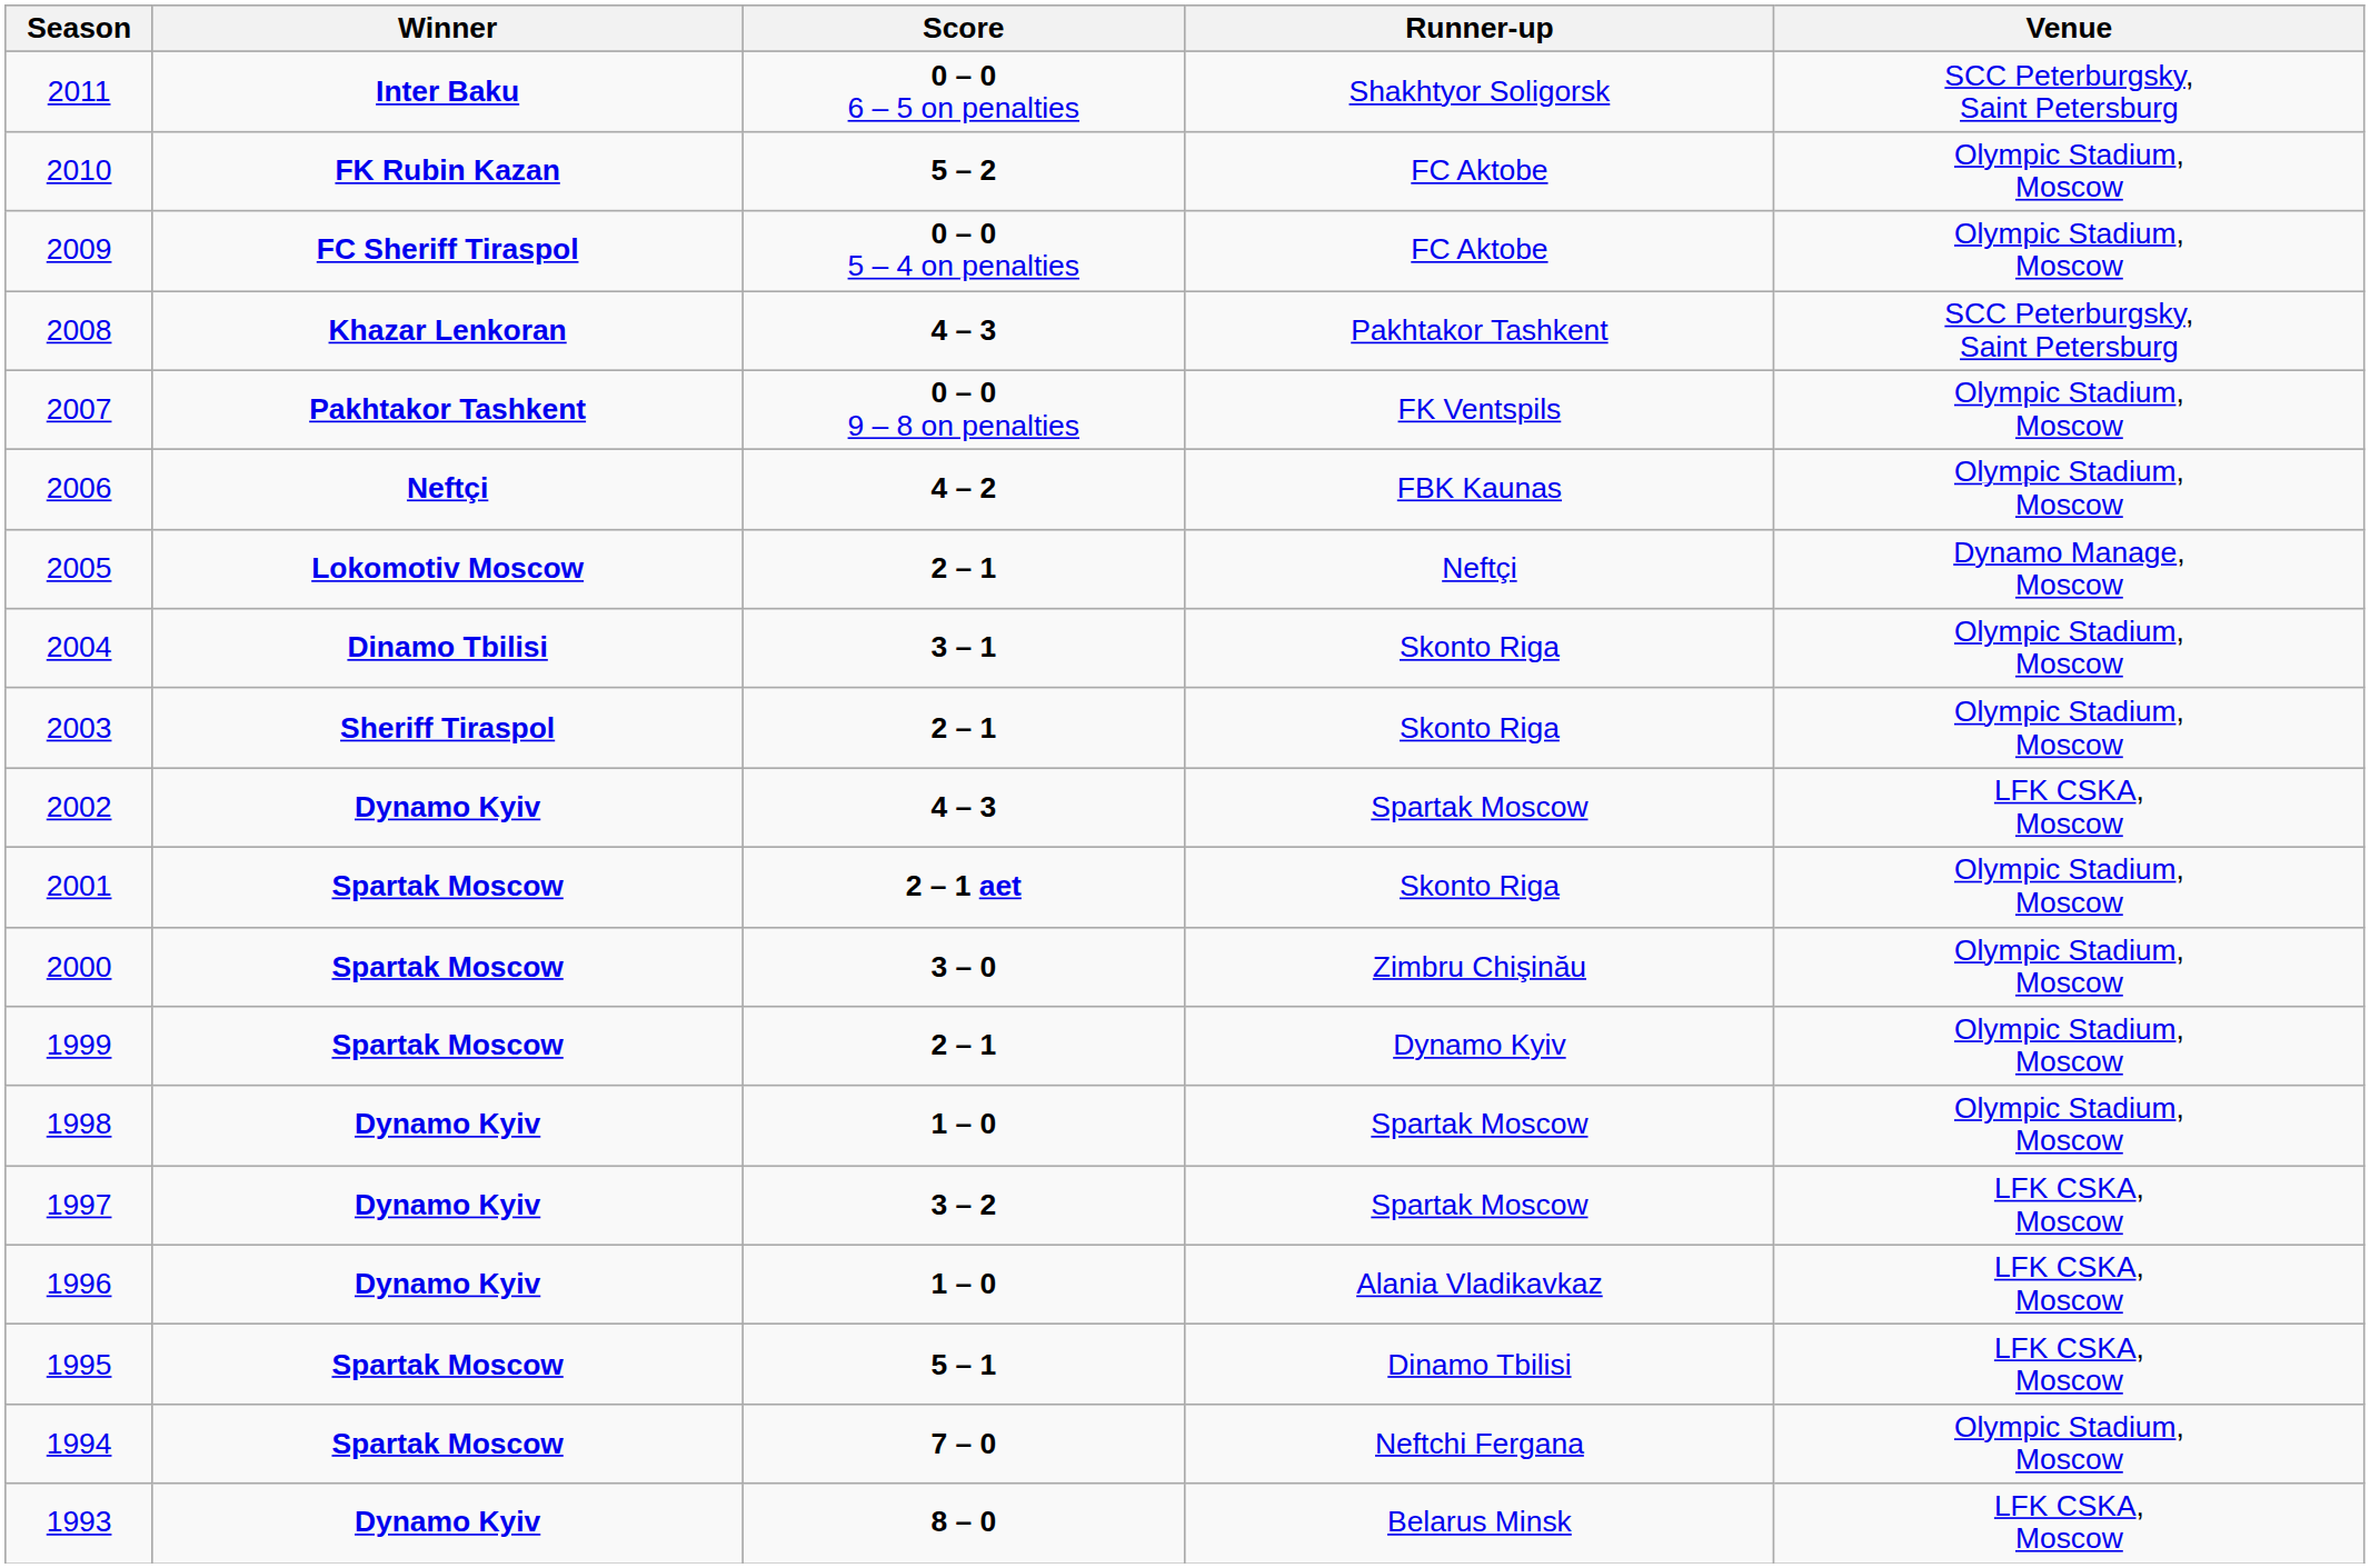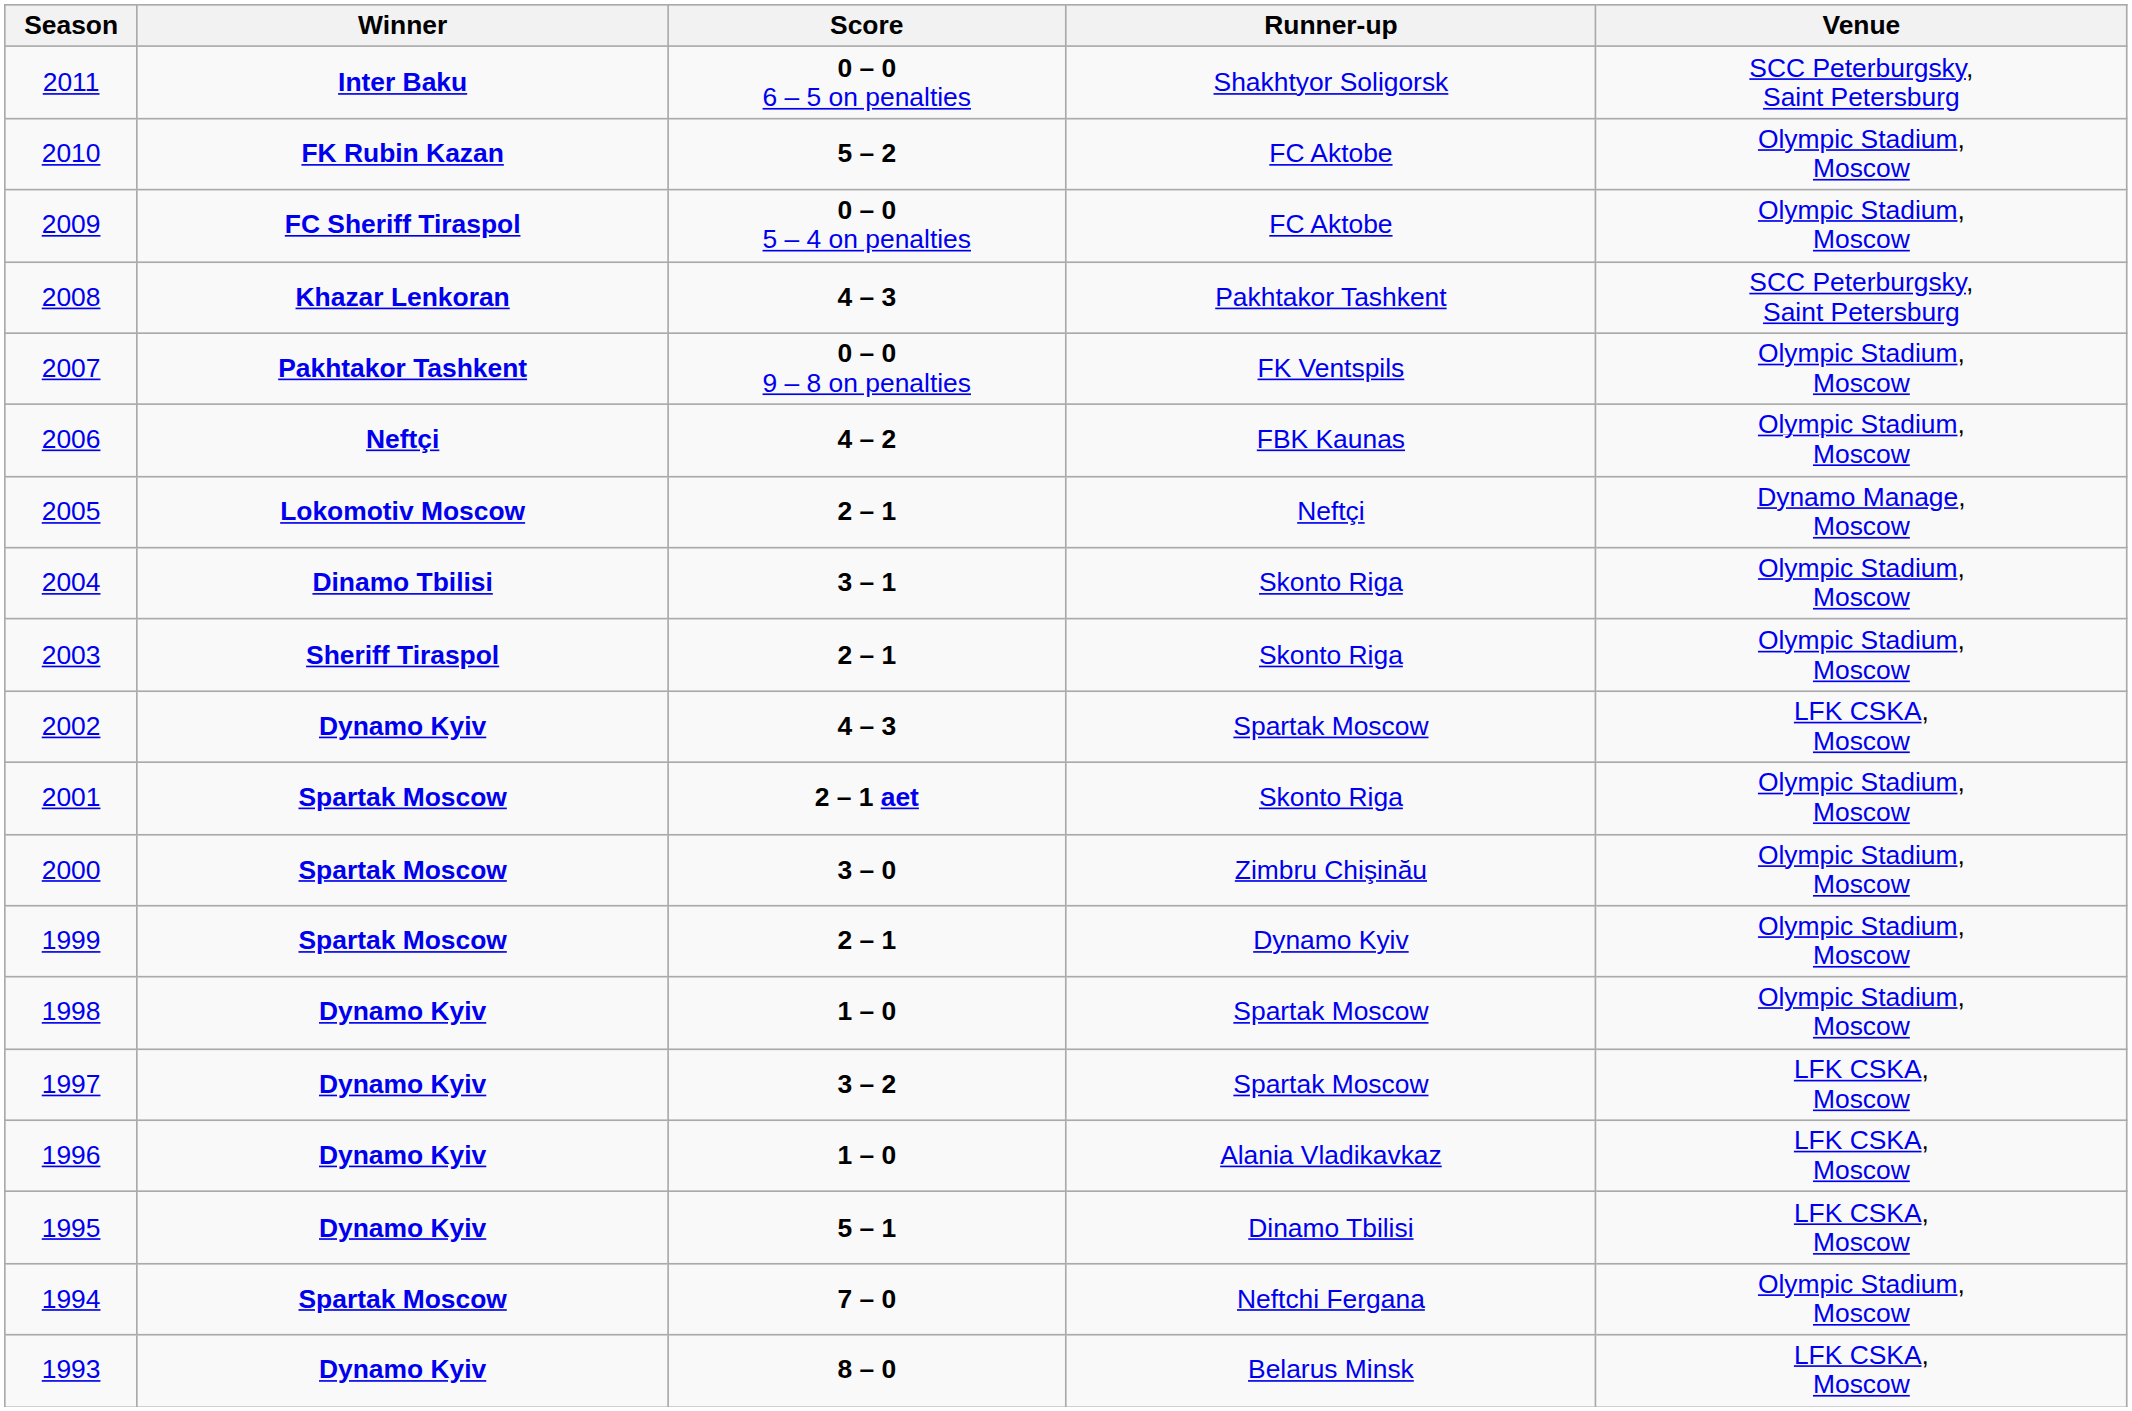 <table class="wikitable sortable" style="text-align: center;">
 <tr>
 <th width=5%>Season</th>
 <th width=20%>Winner</th>
 <th width=15%>Score</th>
 <th width=20%>Runner-up</th>
 <th width=20%>Venue</th>
 </tr>
 <tr>
 <td><a href='#'>2011</a></td>
 <td> <strong><a href='#'>Inter Baku</a></strong></td>
 <td><strong>0 – 0</strong><br><a href='#'>6 – 5 on penalties</a></td>
 <td> <a href='#'>Shakhtyor Soligorsk</a></td>
 <td><a href='#'>SCC Peterburgsky</a>,<br><a href='#'>Saint Petersburg</a> </td>
 </tr>
 <tr>
 <td><a href='#'>2010</a></td>
 <td> <strong><a href='#'>FK Rubin Kazan</a></strong></td>
 <td><strong>5 – 2</strong></td>
 <td> <a href='#'>FC Aktobe</a></td>
 <td><a href='#'>Olympic Stadium</a>,<br><a href='#'>Moscow</a> </td>
 </tr>
 <tr>
 <td><a href='#'>2009</a></td>
 <td> <strong><a href='#'>FC Sheriff Tiraspol</a></strong></td>
 <td><strong>0 – 0</strong><br><a href='#'>5 – 4 on penalties</a></td>
 <td> <a href='#'>FC Aktobe</a></td>
 <td><a href='#'>Olympic Stadium</a>,<br><a href='#'>Moscow</a> </td>
 </tr>
 <tr>
 <td><a href='#'>2008</a></td>
 <td> <strong><a href='#'>Khazar Lenkoran</a></strong></td>
 <td><strong>4 – 3</strong></td>
 <td> <a href='#'>Pakhtakor Tashkent</a></td>
 <td><a href='#'>SCC Peterburgsky</a>,<br><a href='#'>Saint Petersburg</a> </td>
 </tr>
 <tr>
 <td><a href='#'>2007</a></td>
 <td> <strong><a href='#'>Pakhtakor Tashkent</a></strong></td>
 <td><strong>0 – 0</strong><br><a href='#'>9 – 8 on penalties</a></td>
 <td> <a href='#'>FK Ventspils</a></td>
 <td><a href='#'>Olympic Stadium</a>,<br><a href='#'>Moscow</a> </td>
 </tr>
 <tr>
 <td><a href='#'>2006</a></td>
 <td> <strong><a href='#'>Neftçi</a></strong></td>
 <td><strong>4 – 2</strong></td>
 <td> <a href='#'>FBK Kaunas</a></td>
 <td><a href='#'>Olympic Stadium</a>,<br><a href='#'>Moscow</a> </td>
 </tr>
 <tr>
 <td><a href='#'>2005</a></td>
 <td> <strong><a href='#'>Lokomotiv Moscow</a></strong></td>
 <td><strong>2 – 1</strong></td>
 <td> <a href='#'>Neftçi</a></td>
 <td><a href='#'>Dynamo Manage</a>,<br><a href='#'>Moscow</a> </td>
 </tr>
 <tr>
 <td><a href='#'>2004</a></td>
 <td> <strong><a href='#'>Dinamo Tbilisi</a></strong></td>
 <td><strong>3 – 1</strong></td>
 <td> <a href='#'>Skonto Riga</a></td>
 <td><a href='#'>Olympic Stadium</a>,<br><a href='#'>Moscow</a> </td>
 </tr>
 <tr>
 <td><a href='#'>2003</a></td>
 <td> <strong><a href='#'>Sheriff Tiraspol</a></strong></td>
 <td><strong>2 – 1</strong></td>
 <td> <a href='#'>Skonto Riga</a></td>
 <td><a href='#'>Olympic Stadium</a>,<br><a href='#'>Moscow</a> </td>
 </tr>
 <tr>
 <td><a href='#'>2002</a></td>
 <td> <strong><a href='#'>Dynamo Kyiv</a></strong></td>
 <td><strong>4 – 3</strong></td>
 <td> <a href='#'>Spartak Moscow</a></td>
 <td><a href='#'>LFK CSKA</a>,<br><a href='#'>Moscow</a> </td>
 </tr>
 <tr>
 <td><a href='#'>2001</a></td>
 <td> <strong><a href='#'>Spartak Moscow</a></strong></td>
 <td><strong>2 – 1 <a href='#'>aet</a></strong></td>
 <td> <a href='#'>Skonto Riga</a></td>
 <td><a href='#'>Olympic Stadium</a>,<br><a href='#'>Moscow</a> </td>
 </tr>
 <tr>
 <td><a href='#'>2000</a></td>
 <td> <strong><a href='#'>Spartak Moscow</a></strong></td>
 <td><strong>3 – 0</strong></td>
 <td> <a href='#'>Zimbru Chişinău</a></td>
 <td><a href='#'>Olympic Stadium</a>,<br><a href='#'>Moscow</a> </td>
 </tr>
 <tr>
 <td><a href='#'>1999</a></td>
 <td> <strong><a href='#'>Spartak Moscow</a></strong></td>
 <td><strong>2 – 1</strong></td>
 <td> <a href='#'>Dynamo Kyiv</a></td>
 <td><a href='#'>Olympic Stadium</a>,<br><a href='#'>Moscow</a> </td>
 </tr>
 <tr>
 <td><a href='#'>1998</a></td>
 <td> <strong><a href='#'>Dynamo Kyiv</a></strong></td>
 <td><strong>1 – 0</strong></td>
 <td> <a href='#'>Spartak Moscow</a></td>
 <td><a href='#'>Olympic Stadium</a>,<br><a href='#'>Moscow</a> </td>
 </tr>
 <tr>
 <td><a href='#'>1997</a></td>
 <td> <strong><a href='#'>Dynamo Kyiv</a></strong></td>
 <td><strong>3 – 2</strong></td>
 <td> <a href='#'>Spartak Moscow</a></td>
 <td><a href='#'>LFK CSKA</a>,<br><a href='#'>Moscow</a> </td>
 </tr>
 <tr>
 <td><a href='#'>1996</a></td>
 <td> <strong><a href='#'>Dynamo Kyiv</a></strong></td>
 <td><strong>1 – 0</strong></td>
 <td> <a href='#'>Alania Vladikavkaz</a></td>
 <td><a href='#'>LFK CSKA</a>,<br><a href='#'>Moscow</a> </td>
 </tr>
 <tr>
 <td><a href='#'>1995</a></td>
-<td> <strong><a href='#'>Spartak Moscow</a></strong></td>
+<td> <strong><a href='#'>Dynamo Kyiv</a></strong></td>
 <td><strong>5 – 1</strong></td>
 <td> <a href='#'>Dinamo Tbilisi</a></td>
 <td><a href='#'>LFK CSKA</a>,<br><a href='#'>Moscow</a> </td>
 </tr>
 <tr>
 <td><a href='#'>1994</a></td>
 <td> <strong><a href='#'>Spartak Moscow</a></strong></td>
 <td><strong>7 – 0</strong></td>
 <td> <a href='#'>Neftchi Fergana</a></td>
 <td><a href='#'>Olympic Stadium</a>,<br><a href='#'>Moscow</a> </td>
 </tr>
 <tr>
 <td><a href='#'>1993</a></td>
 <td> <strong><a href='#'>Dynamo Kyiv</a></strong></td>
 <td><strong>8 – 0</strong></td>
 <td> <a href='#'>Belarus Minsk</a></td>
 <td><a href='#'>LFK CSKA</a>,<br><a href='#'>Moscow</a> </td>
 </tr>
 </table>
